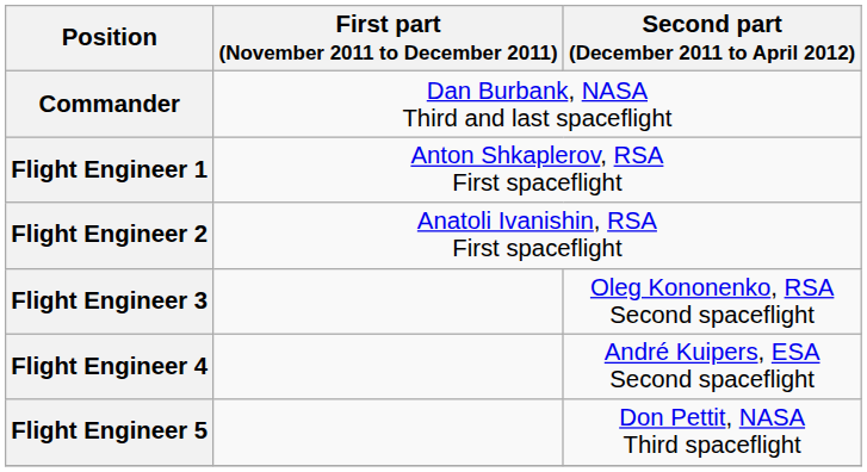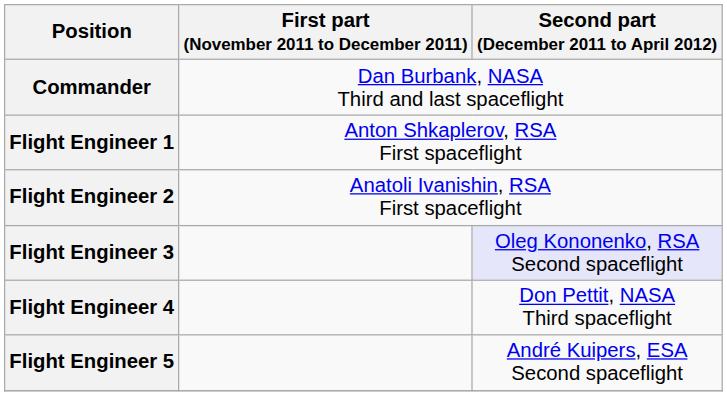 <table class="wikitable">
 <tr>
 <th>Position</th>
 <th>First part<br><small>(November 2011 to December 2011)</small></th>
 <th>Second part<br><small>(December 2011 to April 2012)</small></th>
 </tr>
 <tr>
 <th>Commander</th>
 <td colspan=2 align=center> <a href='#'>Dan Burbank</a>, <a href='#'>NASA</a><br>Third and last spaceflight</td>
 </tr>
 <tr>
 <th>Flight Engineer 1</th>
 <td colspan=2 align=center> <a href='#'>Anton Shkaplerov</a>, <a href='#'>RSA</a><br>First spaceflight</td>
 </tr>
 <tr>
 <th>Flight Engineer 2</th>
 <td colspan=2 align=center> <a href='#'>Anatoli Ivanishin</a>, <a href='#'>RSA</a><br>First spaceflight</td>
 </tr>
 <tr>
 <th>Flight Engineer 3</th>
 <td></td>
-<td colspan=1 align=center> <a href='#'>Oleg Kononenko</a>, <a href='#'>RSA</a><br>Second spaceflight</td>
+<td colspan=1 align=center style="background: lavender;"> <a href='#'>Oleg Kononenko</a>, <a href='#'>RSA</a><br>Second spaceflight</td>
 </tr>
 <tr>
 <th>Flight Engineer 4</th>
 <td></td>
-<td colspan=1 align=center> <a href='#'>André Kuipers</a>, <a href='#'>ESA</a><br>Second spaceflight</td>
+<td colspan=1 align=center> <a href='#'>Don Pettit</a>, <a href='#'>NASA</a><br>Third spaceflight</td>
 </tr>
 <tr>
 <th>Flight Engineer 5</th>
 <td></td>
-<td colspan=1 align=center> <a href='#'>Don Pettit</a>, <a href='#'>NASA</a><br>Third spaceflight</td>
+<td colspan=1 align=center> <a href='#'>André Kuipers</a>, <a href='#'>ESA</a><br>Second spaceflight</td>
 </tr>
 <tr>
 </tr>
 </table>
